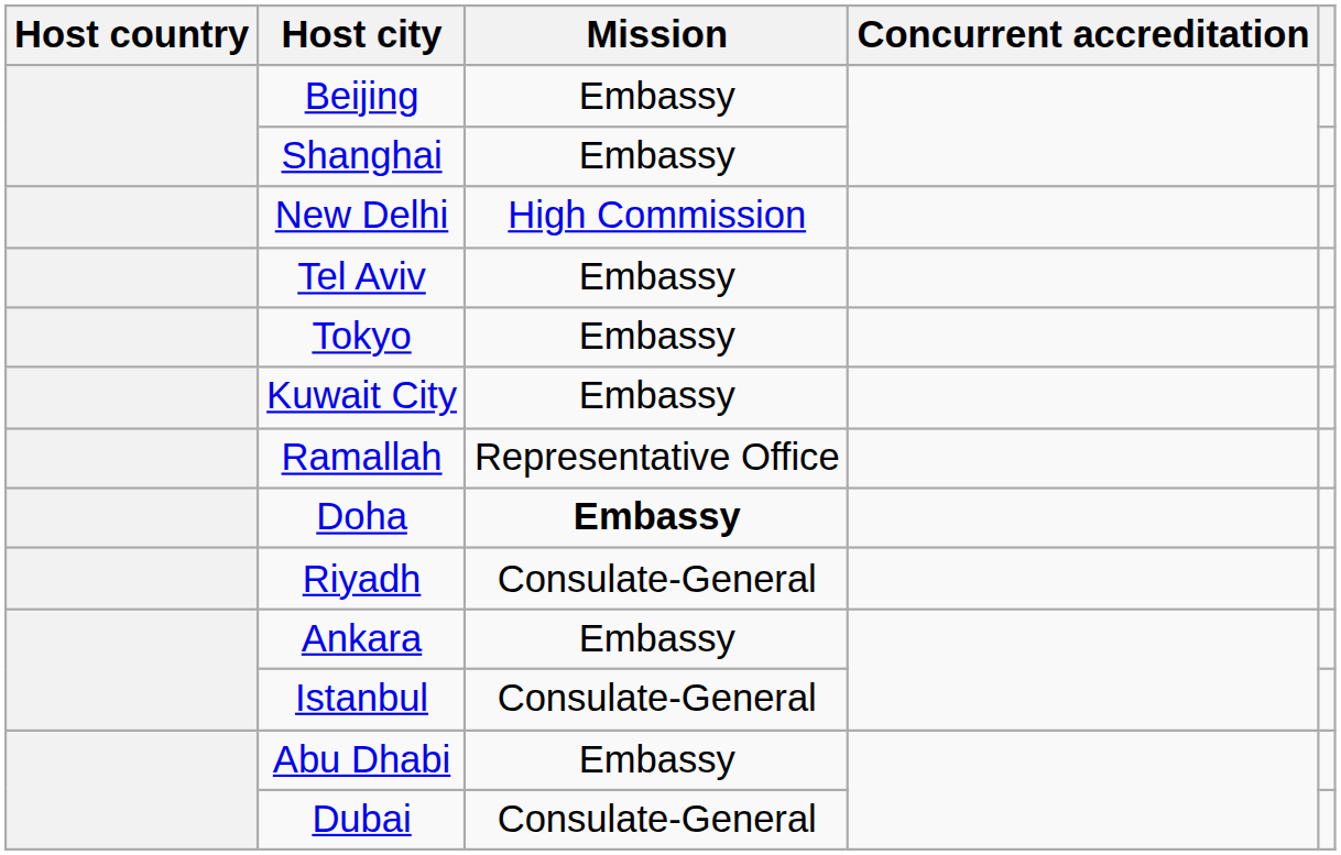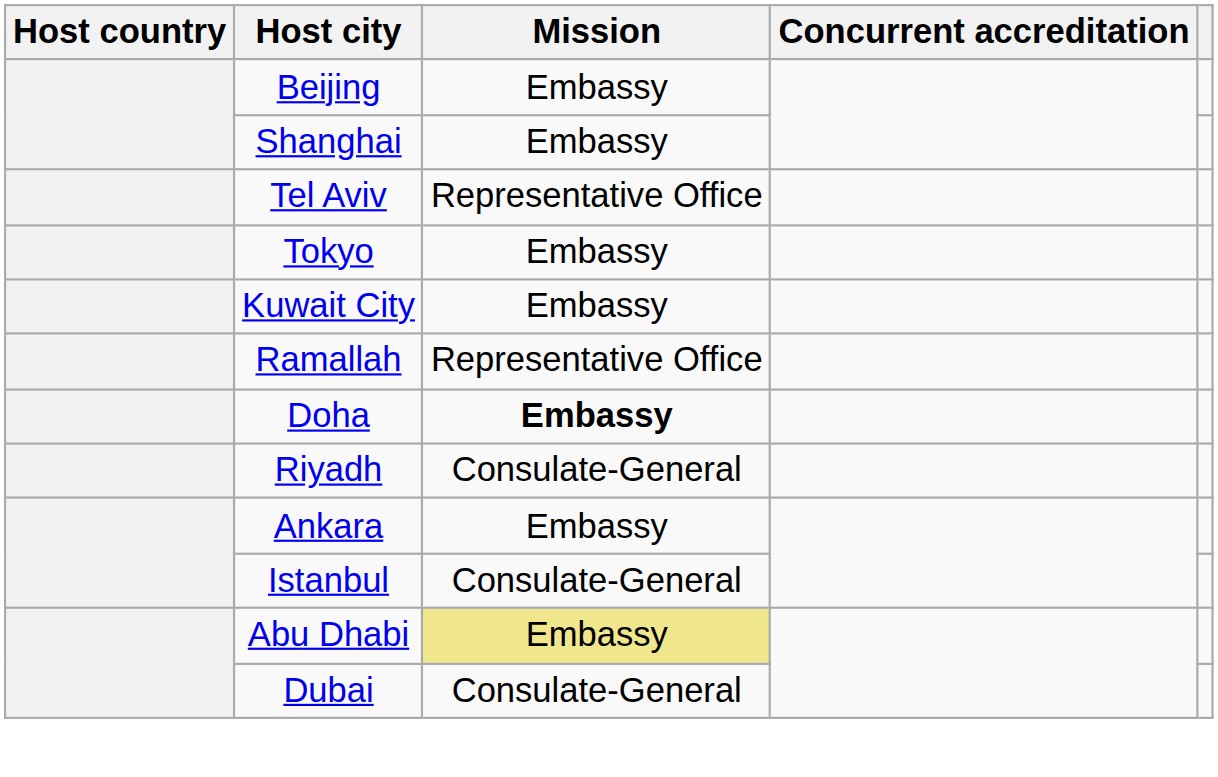 <table class="wikitable plainrowheaders" style="text-align:center;">
 <tr>
 <th scope="col">Host country</th>
 <th scope="col">Host city</th>
 <th scope="col">Mission</th>
 <th scope="col">Concurrent accreditation</th>
 <th scope="col"></th>
 </tr>
 <tr>
 <th scope="row" rowspan="2"></th>
 <td><a href='#'>Beijing</a></td>
 <td>Embassy</td>
 <td rowspan="2"></td>
 <td></td>
 </tr>
 <tr>
 <td><a href='#'>Shanghai</a></td>
 <td>Embassy</td>
 <td></td>
 </tr>
 <tr>
 <th scope="row"></th>
-<td><a href='#'>New Delhi</a></td>
-<td><a href='#'>High Commission</a></td>
-<td></td>
-<td></td>
-</tr>
-<tr>
-<th scope="row"></th>
 <td><a href='#'>Tel Aviv</a></td>
-<td>Embassy</td>
+<td>Representative Office</td>
 <td></td>
 <td></td>
 </tr>
 <tr>
 <th scope="row"></th>
 <td><a href='#'>Tokyo</a></td>
 <td>Embassy</td>
 <td></td>
 <td></td>
 </tr>
 <tr>
 <th scope="row"></th>
 <td><a href='#'>Kuwait City</a></td>
 <td>Embassy</td>
 <td></td>
 <td></td>
 </tr>
 <tr>
 <th scope="row"></th>
 <td><a href='#'>Ramallah</a></td>
 <td>Representative Office</td>
 <td></td>
 <td></td>
 </tr>
 <tr>
 <th scope="row"></th>
 <td><a href='#'>Doha</a></td>
 <td><strong>Embassy</strong></td>
 <td></td>
 <td></td>
 </tr>
 <tr>
 <th scope="row"></th>
 <td><a href='#'>Riyadh</a></td>
 <td>Consulate-General</td>
 <td></td>
 <td></td>
 </tr>
 <tr>
 <th scope="row" rowspan="2"></th>
 <td><a href='#'>Ankara</a></td>
 <td>Embassy</td>
 <td rowspan="2"></td>
 <td></td>
 </tr>
 <tr>
 <td><a href='#'>Istanbul</a></td>
 <td>Consulate-General</td>
 <td></td>
 </tr>
 <tr>
 <th scope="row" rowspan="2"></th>
 <td><a href='#'>Abu Dhabi</a></td>
-<td>Embassy</td>
+<td style="background: khaki;">Embassy</td>
 <td rowspan="2"></td>
 <td></td>
 </tr>
 <tr>
 <td><a href='#'>Dubai</a></td>
 <td>Consulate-General</td>
 <td></td>
 </tr>
 </table>
